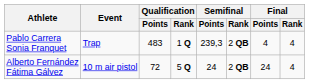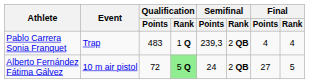 <table class="wikitable" style="font-size:90%">
 <tr>
 <th rowspan="2">Athlete</th>
 <th rowspan="2">Event</th>
 <th colspan=2>Qualification</th>
 <th colspan=2>Semifinal</th>
 <th colspan=2>Final</th>
 </tr>
 <tr style="font-size:95%">
 <th>Points</th>
 <th>Rank</th>
 <th>Points</th>
 <th>Rank</th>
 <th>Points</th>
 <th>Rank</th>
 </tr>
 <tr align=center>
 <td align=left><a href='#'>Pablo Carrera</a> <br> <a href='#'>Sonia Franquet</a></td>
 <td align=left><a href='#'>Trap</a></td>
 <td>483</td>
 <td>1 <strong>Q</strong></td>
 <td>239,3</td>
 <td>2 <strong>QB</strong></td>
 <td>4</td>
 <td>4</td>
 </tr>
 <tr align=center>
 <td align=left><a href='#'>Alberto Fernández</a> <br> <a href='#'>Fátima Gálvez</a></td>
 <td align=left><a href='#'>10 m air pistol</a></td>
 <td>72</td>
-<td>5 <strong>Q</strong></td>
+<td style="background: lightgreen;">5 <strong>Q</strong></td>
 <td>24</td>
 <td>2 <strong>QB</strong></td>
-<td>24</td>
-<td>4</td>
+<td>27</td>
+<td>5</td>
 </tr>
 </table>
